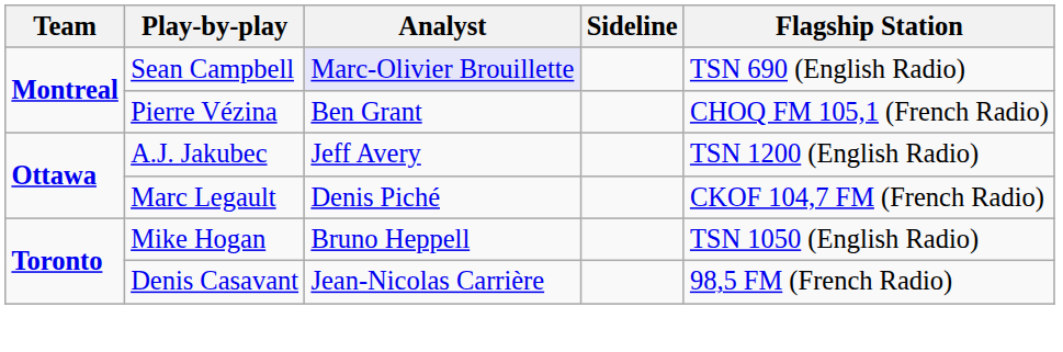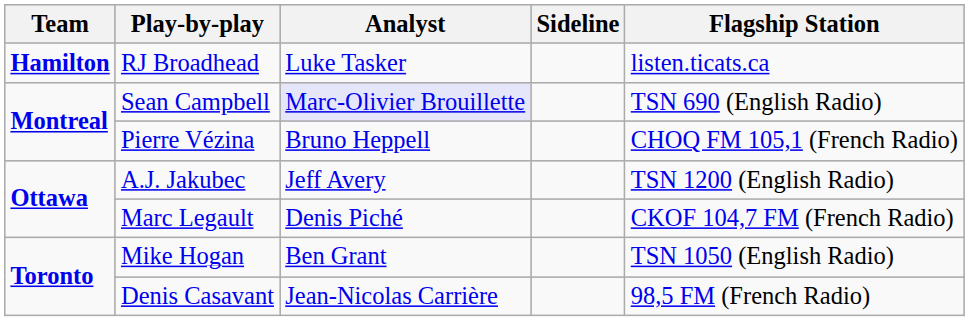 <table class="wikitable">
 <tr>
 <th>Team</th>
 <th>Play-by-play</th>
 <th>Analyst</th>
 <th>Sideline</th>
 <th>Flagship Station</th>
+</tr>
+<tr>
+<td><strong><a href='#'>Hamilton</a></strong></td>
+<td><a href='#'>RJ Broadhead</a></td>
+<td><a href='#'>Luke Tasker</a></td>
+<td></td>
+<td><a href='#'>listen.ticats.ca</a></td>
 </tr>
 <tr>
 <td rowspan="2"><strong><a href='#'>Montreal</a></strong></td>
 <td><a href='#'>Sean Campbell</a></td>
 <td style="background: lavender;"><a href='#'>Marc-Olivier Brouillette</a></td>
 <td></td>
 <td><a href='#'>TSN 690</a> (English Radio)</td>
 </tr>
 <tr>
 <td><a href='#'>Pierre Vézina</a></td>
-<td><a href='#'>Ben Grant</a></td>
+<td><a href='#'>Bruno Heppell</a></td>
 <td></td>
 <td><a href='#'>CHOQ FM 105,1</a> (French Radio)</td>
 </tr>
 <tr>
 <td rowspan="2"><strong><a href='#'>Ottawa</a></strong></td>
 <td><a href='#'>A.J. Jakubec</a></td>
 <td><a href='#'>Jeff Avery</a></td>
 <td></td>
 <td><a href='#'>TSN 1200</a> (English Radio)</td>
 </tr>
 <tr>
 <td><a href='#'>Marc Legault</a></td>
 <td><a href='#'>Denis Piché</a></td>
 <td></td>
 <td><a href='#'>CKOF 104,7 FM</a> (French Radio)</td>
 </tr>
 <tr>
 <td rowspan="2"><strong><a href='#'>Toronto</a></strong></td>
 <td><a href='#'>Mike Hogan</a></td>
-<td><a href='#'>Bruno Heppell</a></td>
+<td><a href='#'>Ben Grant</a></td>
 <td></td>
 <td><a href='#'>TSN 1050</a> (English Radio)</td>
 </tr>
 <tr>
 <td><a href='#'>Denis Casavant</a></td>
 <td><a href='#'>Jean-Nicolas Carrière</a></td>
 <td></td>
 <td><a href='#'>98,5 FM</a> (French Radio)</td>
 </tr>
 </table>
